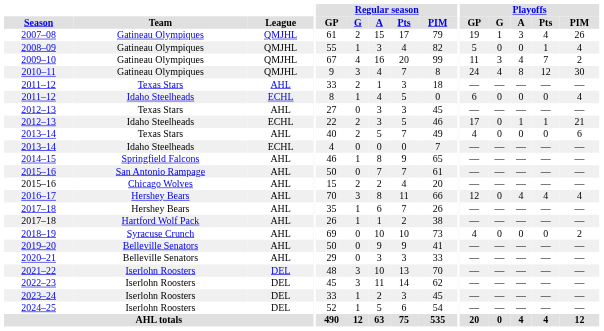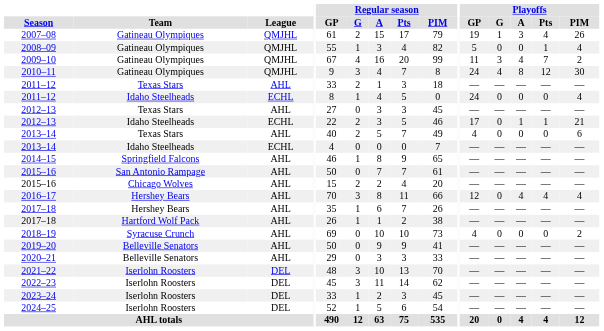 <table border="0" cellpadding="1" cellspacing="0" style="text-align:center; width:60em">
 <tr bgcolor="#e0e0e0">
 <th colspan="3" bgcolor="#ffffff"></th>
 <th rowspan="99" bgcolor="#ffffff"></th>
 <th colspan="5"><a href='#'>Regular season</a></th>
 <th rowspan="99" bgcolor="#ffffff"></th>
 <th colspan="5"><a href='#'>Playoffs</a></th>
 </tr>
 <tr bgcolor="#e0e0e0">
 <th><a href='#'>Season</a></th>
 <th>Team</th>
 <th>League</th>
 <th>GP</th>
 <th><a href='#'>G</a></th>
 <th><a href='#'>A</a></th>
 <th><a href='#'>Pts</a></th>
 <th><a href='#'>PIM</a></th>
 <th>GP</th>
 <th>G</th>
 <th>A</th>
 <th>Pts</th>
 <th>PIM</th>
 </tr>
 <tr ALIGN="center">
 <td><a href='#'>2007–08</a></td>
 <td><a href='#'>Gatineau Olympiques</a></td>
 <td><a href='#'>QMJHL</a></td>
 <td>61</td>
 <td>2</td>
 <td>15</td>
 <td>17</td>
 <td>79</td>
 <td>19</td>
 <td>1</td>
 <td>3</td>
 <td>4</td>
 <td>26</td>
 </tr>
 <tr ALIGN="center" bgcolor="#f0f0f0">
 <td><a href='#'>2008–09</a></td>
 <td>Gatineau Olympiques</td>
 <td>QMJHL</td>
 <td>55</td>
 <td>1</td>
 <td>3</td>
 <td>4</td>
 <td>82</td>
 <td>5</td>
 <td>0</td>
 <td>0</td>
 <td>1</td>
 <td>4</td>
 </tr>
 <tr ALIGN="center">
 <td><a href='#'>2009–10</a></td>
 <td>Gatineau Olympiques</td>
 <td>QMJHL</td>
 <td>67</td>
 <td>4</td>
 <td>16</td>
 <td>20</td>
 <td>99</td>
 <td>11</td>
 <td>3</td>
 <td>4</td>
 <td>7</td>
 <td>2</td>
 </tr>
 <tr ALIGN="center" bgcolor="#f0f0f0">
 <td><a href='#'>2010–11</a></td>
 <td>Gatineau Olympiques</td>
 <td>QMJHL</td>
 <td>9</td>
 <td>3</td>
 <td>4</td>
 <td>7</td>
 <td>8</td>
 <td>24</td>
 <td>4</td>
 <td>8</td>
 <td>12</td>
 <td>30</td>
 </tr>
 <tr ALIGN="center">
 <td><a href='#'>2011–12</a></td>
 <td><a href='#'>Texas Stars</a></td>
 <td><a href='#'>AHL</a></td>
 <td>33</td>
 <td>2</td>
 <td>1</td>
 <td>3</td>
 <td>18</td>
 <td>—</td>
 <td>—</td>
 <td>—</td>
 <td>—</td>
 <td>—</td>
 </tr>
 <tr ALIGN="center" bgcolor="#f0f0f0">
 <td><a href='#'>2011–12</a></td>
 <td><a href='#'>Idaho Steelheads</a></td>
 <td><a href='#'>ECHL</a></td>
 <td>8</td>
 <td>1</td>
 <td>4</td>
 <td>5</td>
 <td>0</td>
-<td>6</td>
+<td>24</td>
 <td>0</td>
 <td>0</td>
 <td>0</td>
 <td>4</td>
 </tr>
 <tr ALIGN="center">
 <td><a href='#'>2012–13</a></td>
 <td>Texas Stars</td>
 <td>AHL</td>
 <td>27</td>
 <td>0</td>
 <td>3</td>
 <td>3</td>
 <td>45</td>
 <td>—</td>
 <td>—</td>
 <td>—</td>
 <td>—</td>
 <td>—</td>
 </tr>
 <tr ALIGN="center" bgcolor="#f0f0f0">
 <td><a href='#'>2012–13</a></td>
 <td>Idaho Steelheads</td>
 <td>ECHL</td>
 <td>22</td>
 <td>2</td>
 <td>3</td>
 <td>5</td>
 <td>46</td>
 <td>17</td>
 <td>0</td>
 <td>1</td>
 <td>1</td>
 <td>21</td>
 </tr>
 <tr ALIGN="center">
 <td><a href='#'>2013–14</a></td>
 <td>Texas Stars</td>
 <td>AHL</td>
 <td>40</td>
 <td>2</td>
 <td>5</td>
 <td>7</td>
 <td>49</td>
 <td>4</td>
 <td>0</td>
 <td>0</td>
 <td>0</td>
 <td>6</td>
 </tr>
 <tr ALIGN="center" bgcolor="#f0f0f0">
 <td><a href='#'>2013–14</a></td>
 <td>Idaho Steelheads</td>
 <td>ECHL</td>
 <td>4</td>
 <td>0</td>
 <td>0</td>
 <td>0</td>
 <td>7</td>
 <td>—</td>
 <td>—</td>
 <td>—</td>
 <td>—</td>
 <td>—</td>
 </tr>
 <tr ALIGN="center">
 <td><a href='#'>2014–15</a></td>
 <td><a href='#'>Springfield Falcons</a></td>
 <td>AHL</td>
 <td>46</td>
 <td>1</td>
 <td>8</td>
 <td>9</td>
 <td>65</td>
 <td>—</td>
 <td>—</td>
 <td>—</td>
 <td>—</td>
 <td>—</td>
 </tr>
 <tr ALIGN="center" bgcolor="#f0f0f0">
 <td><a href='#'>2015–16</a></td>
 <td><a href='#'>San Antonio Rampage</a></td>
 <td>AHL</td>
 <td>50</td>
 <td>0</td>
 <td>7</td>
 <td>7</td>
 <td>61</td>
 <td>—</td>
 <td>—</td>
 <td>—</td>
 <td>—</td>
 <td>—</td>
 </tr>
 <tr ALIGN="center">
 <td>2015–16</td>
 <td><a href='#'>Chicago Wolves</a></td>
 <td>AHL</td>
 <td>15</td>
 <td>2</td>
 <td>2</td>
 <td>4</td>
 <td>20</td>
 <td>—</td>
 <td>—</td>
 <td>—</td>
 <td>—</td>
 <td>—</td>
 </tr>
 <tr ALIGN="center" bgcolor="#f0f0f0">
 <td><a href='#'>2016–17</a></td>
 <td><a href='#'>Hershey Bears</a></td>
 <td>AHL</td>
 <td>70</td>
 <td>3</td>
 <td>8</td>
 <td>11</td>
 <td>66</td>
 <td>12</td>
 <td>0</td>
 <td>4</td>
 <td>4</td>
 <td>4</td>
 </tr>
 <tr ALIGN="center">
 <td><a href='#'>2017–18</a></td>
 <td>Hershey Bears</td>
 <td>AHL</td>
 <td>35</td>
 <td>1</td>
 <td>6</td>
 <td>7</td>
 <td>26</td>
 <td>—</td>
 <td>—</td>
 <td>—</td>
 <td>—</td>
 <td>—</td>
 </tr>
 <tr ALIGN="center" bgcolor="#f0f0f0">
 <td>2017–18</td>
 <td><a href='#'>Hartford Wolf Pack</a></td>
 <td>AHL</td>
 <td>26</td>
 <td>1</td>
 <td>1</td>
 <td>2</td>
 <td>38</td>
 <td>—</td>
 <td>—</td>
 <td>—</td>
 <td>—</td>
 <td>—</td>
 </tr>
 <tr ALIGN="center">
 <td><a href='#'>2018–19</a></td>
 <td><a href='#'>Syracuse Crunch</a></td>
 <td>AHL</td>
 <td>69</td>
 <td>0</td>
 <td>10</td>
 <td>10</td>
 <td>73</td>
 <td>4</td>
 <td>0</td>
 <td>0</td>
 <td>0</td>
 <td>2</td>
 </tr>
 <tr ALIGN="center" bgcolor="#f0f0f0">
 <td><a href='#'>2019–20</a></td>
 <td><a href='#'>Belleville Senators</a></td>
 <td>AHL</td>
 <td>50</td>
 <td>0</td>
 <td>9</td>
 <td>9</td>
 <td>41</td>
 <td>—</td>
 <td>—</td>
 <td>—</td>
 <td>—</td>
 <td>—</td>
 </tr>
 <tr ALIGN="center">
 <td><a href='#'>2020–21</a></td>
 <td>Belleville Senators</td>
 <td>AHL</td>
 <td>29</td>
 <td>0</td>
 <td>3</td>
 <td>3</td>
 <td>33</td>
 <td>—</td>
 <td>—</td>
 <td>—</td>
 <td>—</td>
 <td>—</td>
 </tr>
 <tr ALIGN="center" bgcolor="#f0f0f0">
 <td><a href='#'>2021–22</a></td>
 <td><a href='#'>Iserlohn Roosters</a></td>
 <td><a href='#'>DEL</a></td>
 <td>48</td>
 <td>3</td>
 <td>10</td>
 <td>13</td>
 <td>70</td>
 <td>—</td>
 <td>—</td>
 <td>—</td>
 <td>—</td>
 <td>—</td>
 </tr>
 <tr ALIGN="center">
 <td><a href='#'>2022–23</a></td>
 <td>Iserlohn Roosters</td>
 <td>DEL</td>
 <td>45</td>
 <td>3</td>
 <td>11</td>
 <td>14</td>
 <td>62</td>
 <td>—</td>
 <td>—</td>
 <td>—</td>
 <td>—</td>
 <td>—</td>
 </tr>
 <tr ALIGN="center" bgcolor="#f0f0f0">
 <td><a href='#'>2023–24</a></td>
 <td>Iserlohn Roosters</td>
 <td>DEL</td>
 <td>33</td>
 <td>1</td>
 <td>2</td>
 <td>3</td>
 <td>45</td>
 <td>—</td>
 <td>—</td>
 <td>—</td>
 <td>—</td>
 <td>—</td>
 </tr>
 <tr ALIGN="center">
 <td><a href='#'>2024–25</a></td>
 <td>Iserlohn Roosters</td>
 <td>DEL</td>
 <td>52</td>
 <td>1</td>
 <td>5</td>
 <td>6</td>
 <td>54</td>
 <td>—</td>
 <td>—</td>
 <td>—</td>
 <td>—</td>
 <td>—</td>
 </tr>
 <tr bgcolor="#e0e0e0">
 <th colspan="3">AHL totals</th>
 <th>490</th>
 <th>12</th>
 <th>63</th>
 <th>75</th>
 <th>535</th>
 <th>20</th>
 <th>0</th>
 <th>4</th>
 <th>4</th>
 <th>12</th>
 </tr>
 </table>
